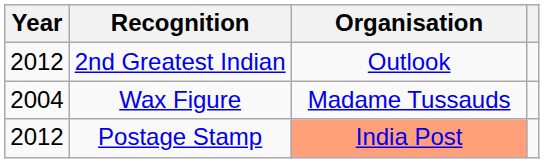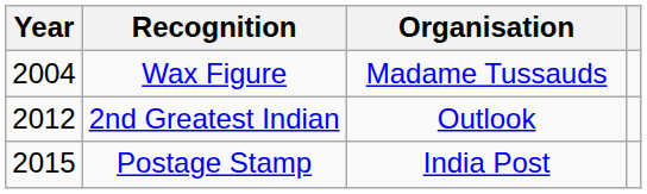 <table class="wikitable sortable" style="text-align:center;">
 <tr>
 <th>Year</th>
 <th>Recognition</th>
 <th width="150px">Organisation</th>
 <th></th>
-</tr>
-<tr>
-<td>2012</td>
-<td><a href='#'>2nd Greatest Indian</a></td>
-<td><a href='#'>Outlook</a></td>
-<td></td>
 </tr>
 <tr>
 <td>2004</td>
 <td><a href='#'>Wax Figure</a></td>
 <td><a href='#'>Madame Tussauds</a></td>
 <td></td>
 </tr>
 <tr>
 <td>2012</td>
+<td><a href='#'>2nd Greatest Indian</a></td>
+<td><a href='#'>Outlook</a></td>
+<td></td>
+</tr>
+<tr>
+<td>2015</td>
 <td><a href='#'>Postage Stamp</a></td>
-<td style="background: lightsalmon;"><a href='#'>India Post</a></td>
+<td><a href='#'>India Post</a></td>
 <td></td>
 </tr>
 </table>
